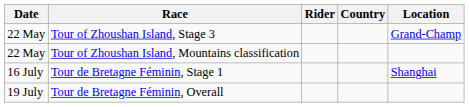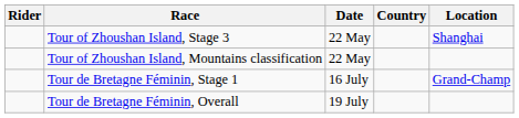 <table class="wikitable sortable">
 <tr>
+<th>Rider</th>
+<th>Race</th>
 <th>Date</th>
-<th>Race</th>
-<th>Rider</th>
 <th>Country</th>
 <th>Location</th>
 </tr>
 <tr>
+<td></td>
+<td><a href='#'>Tour of Zhoushan Island</a>, Stage 3</td>
 <td>22 May</td>
-<td><a href='#'>Tour of Zhoushan Island</a>, Stage 3</td>
 <td></td>
+<td><a href='#'>Shanghai</a></td>
+</tr>
+<tr>
+<td></td>
+<td><a href='#'>Tour of Zhoushan Island</a>, Mountains classification</td>
+<td>22 May</td>
+<td></td>
+<td></td>
+</tr>
+<tr>
+<td></td>
+<td><a href='#'>Tour de Bretagne Féminin</a>, Stage 1</td>
+<td>16 July</td>
 <td></td>
 <td><a href='#'>Grand-Champ</a></td>
 </tr>
 <tr>
-<td>22 May</td>
-<td><a href='#'>Tour of Zhoushan Island</a>, Mountains classification</td>
 <td></td>
-<td></td>
-<td></td>
-</tr>
-<tr>
-<td>16 July</td>
-<td><a href='#'>Tour de Bretagne Féminin</a>, Stage 1</td>
-<td></td>
-<td></td>
-<td><a href='#'>Shanghai</a></td>
-</tr>
-<tr>
+<td><a href='#'>Tour de Bretagne Féminin</a>, Overall</td>
 <td>19 July</td>
-<td><a href='#'>Tour de Bretagne Féminin</a>, Overall</td>
-<td></td>
 <td></td>
 <td></td>
 </tr>
 </table>
